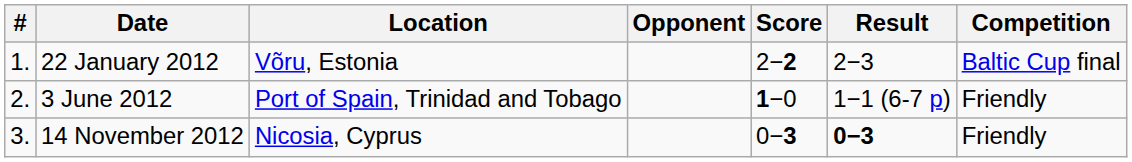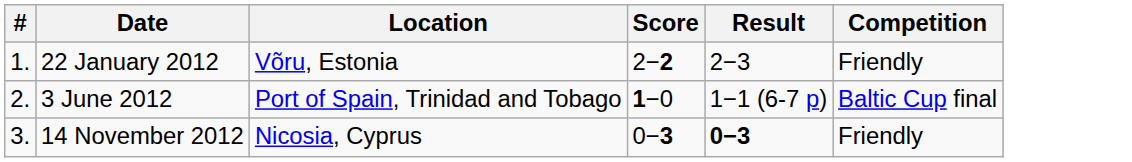 <table class="wikitable">
 <tr>
 <th>#</th>
 <th>Date</th>
 <th>Location</th>
-<th>Opponent</th>
 <th>Score</th>
 <th>Result</th>
 <th>Competition</th>
 </tr>
 <tr>
 <td>1.</td>
 <td>22 January 2012</td>
 <td><a href='#'>Võru</a>, Estonia</td>
-<td></td>
 <td>2−<strong>2</strong></td>
 <td>2−3</td>
-<td><a href='#'>Baltic Cup</a> final</td>
+<td>Friendly</td>
 </tr>
 <tr>
 <td>2.</td>
 <td>3 June 2012</td>
 <td><a href='#'>Port of Spain</a>, Trinidad and Tobago</td>
-<td></td>
 <td><strong>1</strong>−0</td>
 <td>1−1 (6-7 <a href='#'>p</a>)</td>
-<td>Friendly</td>
+<td><a href='#'>Baltic Cup</a> final</td>
 </tr>
 <tr>
 <td>3.</td>
 <td>14 November 2012</td>
 <td><a href='#'>Nicosia</a>, Cyprus</td>
-<td></td>
 <td>0−<strong>3</strong></td>
 <td><strong>0−3</strong></td>
 <td>Friendly</td>
 </tr>
 </table>
